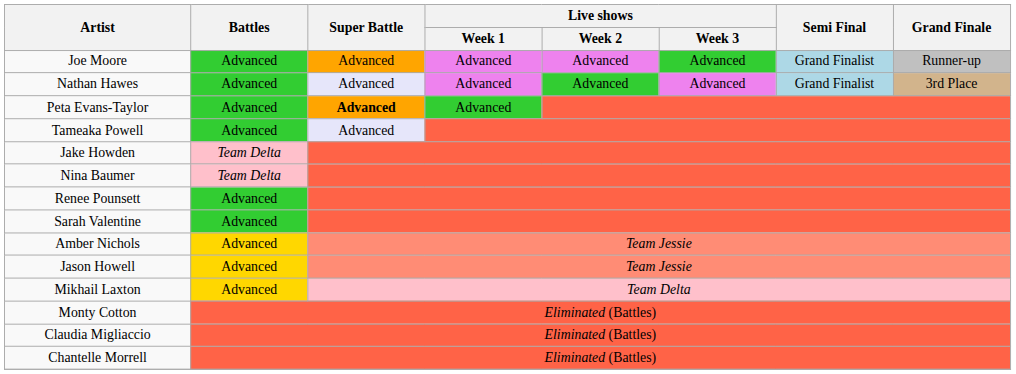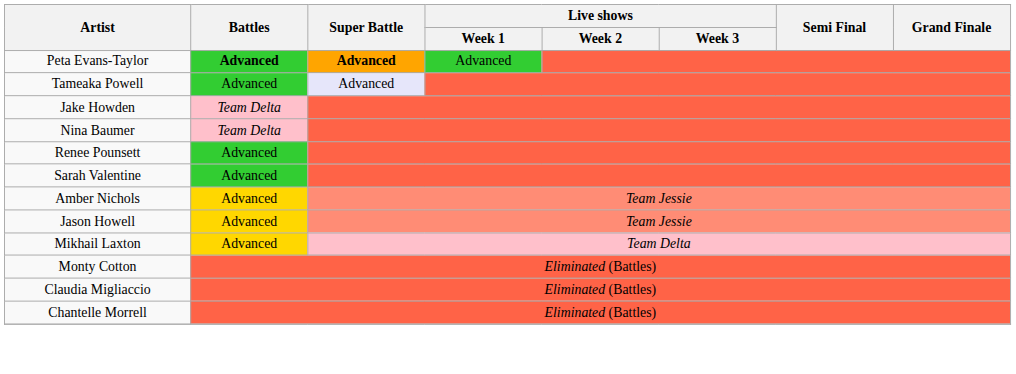 <table class="wikitable plainrowheaders"  style="text-align:center; font-size:90%;">
 <tr>
 <th rowspan="2" style="width:13em;">Artist</th>
 <th rowspan="2" style="width:8em;">Battles</th>
 <th rowspan="2" style="width:8em;">Super Battle</th>
 <th colspan="3" style="width:8em;">Live shows</th>
 <th rowspan="2" style="width:8em;">Semi Final</th>
 <th rowspan="2" style="width:8em;">Grand Finale</th>
 </tr>
 <tr>
 <th style="width:8em;">Week 1</th>
 <th style="width:8em;">Week 2</th>
 <th style="width:8em;">Week 3</th>
 </tr>
 <tr>
-<td>Joe Moore</td>
-<td bgcolor="limegreen">Advanced</td>
-<td bgcolor="orange">Advanced</td>
-<td bgcolor="violet">Advanced</td>
-<td bgcolor="violet">Advanced</td>
-<td bgcolor="limegreen">Advanced</td>
-<td bgcolor="lightblue">Grand Finalist</td>
-<td bgcolor="silver">Runner-up</td>
-</tr>
-<tr>
-<td>Nathan Hawes</td>
-<td bgcolor="limegreen">Advanced</td>
-<td bgcolor="lavender">Advanced</td>
-<td bgcolor="violet">Advanced</td>
-<td bgcolor="limegreen">Advanced</td>
-<td bgcolor="violet">Advanced</td>
-<td bgcolor="lightblue">Grand Finalist</td>
-<td bgcolor="tan">3rd Place</td>
-</tr>
-<tr>
 <td>Peta Evans-Taylor</td>
-<td bgcolor="limegreen">Advanced</td>
+<td bgcolor="limegreen"><strong>Advanced</strong></td>
 <td bgcolor="orange"><strong>Advanced</strong></td>
 <td bgcolor="limegreen">Advanced</td>
 <td colspan="4" bgcolor="tomato"></td>
 </tr>
 <tr>
 <td>Tameaka Powell</td>
 <td bgcolor="limegreen">Advanced</td>
 <td bgcolor="lavender">Advanced</td>
 <td colspan="5" bgcolor="tomato"></td>
 </tr>
 <tr>
 <td>Jake Howden</td>
 <td bgcolor="pink"><em>Team Delta</em></td>
 <td colspan="6" bgcolor="tomato"></td>
 </tr>
 <tr>
 <td>Nina Baumer</td>
 <td bgcolor="pink"><em>Team Delta</em></td>
 <td colspan="6" bgcolor="tomato"></td>
 </tr>
 <tr>
 <td>Renee Pounsett</td>
 <td bgcolor="limegreen">Advanced</td>
 <td colspan="6" bgcolor="tomato"></td>
 </tr>
 <tr>
 <td>Sarah Valentine</td>
 <td bgcolor="limegreen">Advanced</td>
 <td colspan="6" bgcolor="tomato"></td>
 </tr>
 <tr>
 <td>Amber Nichols</td>
 <td bgcolor="gold">Advanced</td>
 <td colspan="6" bgcolor="#ff8c75"><em>Team Jessie</em></td>
 </tr>
 <tr>
 <td>Jason Howell</td>
 <td bgcolor="gold">Advanced</td>
 <td colspan="6" bgcolor="#ff8c75"><em>Team Jessie</em></td>
 </tr>
 <tr>
 <td>Mikhail Laxton</td>
 <td bgcolor="gold">Advanced</td>
 <td colspan="6" bgcolor="pink"><em>Team Delta</em></td>
 </tr>
 <tr>
 <td>Monty Cotton</td>
 <td colspan="7" bgcolor="tomato"><em>Eliminated</em> (Battles)</td>
 </tr>
 <tr>
 <td>Claudia Migliaccio</td>
 <td colspan="7" bgcolor="tomato"><em>Eliminated</em> (Battles)</td>
 </tr>
 <tr>
 <td>Chantelle Morrell</td>
 <td colspan="7" bgcolor="tomato"><em>Eliminated</em> (Battles)</td>
 </tr>
 <tr>
 </tr>
 </table>
